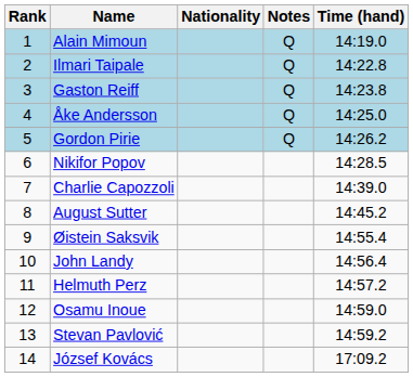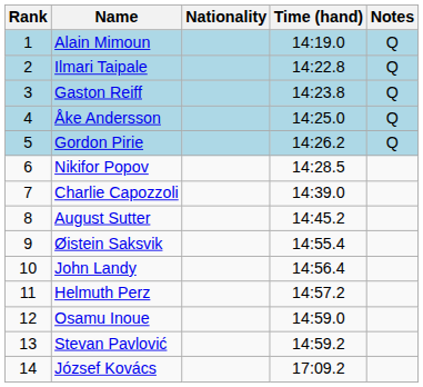 <table class="wikitable sortable" style="text-align:center">
 <tr>
 <th>Rank</th>
 <th>Name</th>
 <th>Nationality</th>
+<th>Time (hand)</th>
 <th>Notes</th>
-<th>Time (hand)</th>
 </tr>
 <tr bgcolor=lightblue>
 <td>1</td>
 <td align=left><a href='#'>Alain Mimoun</a></td>
 <td align=left></td>
+<td>14:19.0</td>
 <td>Q</td>
-<td>14:19.0</td>
 </tr>
 <tr bgcolor=lightblue>
 <td>2</td>
 <td align=left><a href='#'>Ilmari Taipale</a></td>
 <td align=left></td>
+<td>14:22.8</td>
 <td>Q</td>
-<td>14:22.8</td>
 </tr>
 <tr bgcolor=lightblue>
 <td>3</td>
 <td align=left><a href='#'>Gaston Reiff</a></td>
 <td align=left></td>
+<td>14:23.8</td>
 <td>Q</td>
-<td>14:23.8</td>
 </tr>
 <tr bgcolor=lightblue>
 <td>4</td>
 <td align=left><a href='#'>Åke Andersson</a></td>
 <td align=left></td>
+<td>14:25.0</td>
 <td>Q</td>
-<td>14:25.0</td>
 </tr>
 <tr bgcolor=lightblue>
 <td>5</td>
 <td align=left><a href='#'>Gordon Pirie</a></td>
 <td align=left></td>
+<td>14:26.2</td>
 <td>Q</td>
-<td>14:26.2</td>
 </tr>
 <tr>
 <td>6</td>
 <td align=left><a href='#'>Nikifor Popov</a></td>
 <td align=left></td>
+<td>14:28.5</td>
 <td></td>
-<td>14:28.5</td>
 </tr>
 <tr>
 <td>7</td>
 <td align=left><a href='#'>Charlie Capozzoli</a></td>
 <td align=left></td>
+<td>14:39.0</td>
 <td></td>
-<td>14:39.0</td>
 </tr>
 <tr>
 <td>8</td>
 <td align=left><a href='#'>August Sutter</a></td>
 <td align=left></td>
+<td>14:45.2</td>
 <td></td>
-<td>14:45.2</td>
 </tr>
 <tr>
 <td>9</td>
 <td align=left><a href='#'>Øistein Saksvik</a></td>
 <td align=left></td>
+<td>14:55.4</td>
 <td></td>
-<td>14:55.4</td>
 </tr>
 <tr>
 <td>10</td>
 <td align=left><a href='#'>John Landy</a></td>
 <td align=left></td>
+<td>14:56.4</td>
 <td></td>
-<td>14:56.4</td>
 </tr>
 <tr>
 <td>11</td>
 <td align=left><a href='#'>Helmuth Perz</a></td>
 <td align=left></td>
+<td>14:57.2</td>
 <td></td>
-<td>14:57.2</td>
 </tr>
 <tr>
 <td>12</td>
 <td align=left><a href='#'>Osamu Inoue</a></td>
 <td align=left></td>
+<td>14:59.0</td>
 <td></td>
-<td>14:59.0</td>
 </tr>
 <tr>
 <td>13</td>
 <td align=left><a href='#'>Stevan Pavlović</a></td>
 <td align=left></td>
+<td>14:59.2</td>
 <td></td>
-<td>14:59.2</td>
 </tr>
 <tr>
 <td>14</td>
 <td align=left><a href='#'>József Kovács</a></td>
 <td align=left></td>
+<td>17:09.2</td>
 <td></td>
-<td>17:09.2</td>
 </tr>
 </table>
